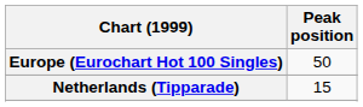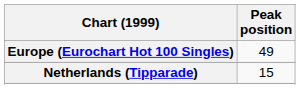 <table class="wikitable sortable plainrowheaders" style="text-align:center">
 <tr>
 <th>Chart (1999)</th>
 <th>Peak<br>position</th>
 </tr>
 <tr>
 <th scope="row">Europe (<a href='#'>Eurochart Hot 100 Singles</a>)</th>
-<td>50</td>
+<td>49</td>
 </tr>
 <tr>
 </tr>
 <tr>
 </tr>
 <tr>
 <th scope="row">Netherlands (<a href='#'>Tipparade</a>)</th>
 <td>15</td>
 </tr>
 <tr>
 </tr>
 <tr>
 </tr>
 <tr>
 </tr>
 </table>
